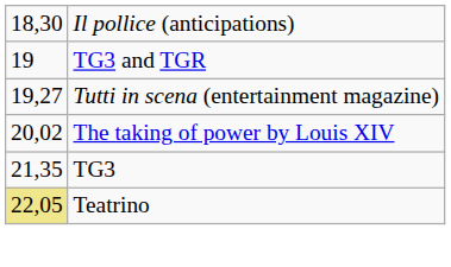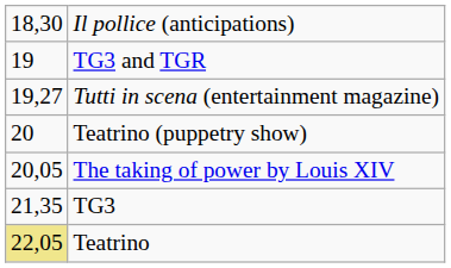 <table class="wikitable">
 <tr>
 <td>18,30</td>
 <td><em>Il pollice</em> (anticipations)</td>
 </tr>
 <tr>
 <td>19</td>
 <td><a href='#'>TG3</a> and <a href='#'>TGR</a></td>
 </tr>
 <tr>
 <td>19,27</td>
 <td><em>Tutti  in scena</em>  (entertainment magazine)</td>
 </tr>
 <tr>
-<td>20,02</td>
+<td>20</td>
+<td>Teatrino (puppetry show)</td>
+</tr>
+<tr>
+<td>20,05</td>
 <td><a href='#'>The taking of power by Louis XIV</a></td>
 </tr>
 <tr>
 <td>21,35</td>
 <td>TG3</td>
 </tr>
 <tr>
 <td style="background: khaki;">22,05</td>
 <td>Teatrino</td>
 </tr>
 </table>
